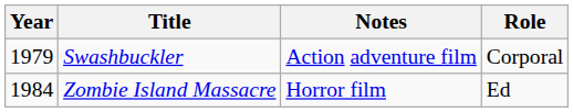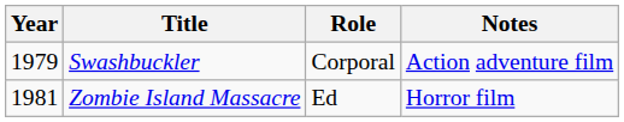 <table class="wikitable sortable">
 <tr>
 <th>Year</th>
 <th>Title</th>
+<th>Role</th>
 <th class="wikitable unsortable">Notes</th>
-<th>Role</th>
 </tr>
 <tr>
 <td>1979</td>
 <td><em><a href='#'>Swashbuckler</a></em></td>
+<td>Corporal</td>
 <td><a href='#'>Action</a> <a href='#'>adventure film</a></td>
-<td>Corporal</td>
 </tr>
 <tr>
-<td>1984</td>
+<td>1981</td>
 <td><em><a href='#'>Zombie Island Massacre</a></em></td>
+<td>Ed</td>
 <td><a href='#'>Horror film</a></td>
-<td>Ed</td>
 </tr>
 </table>
